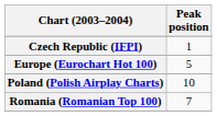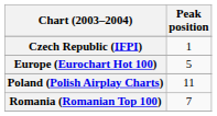 <table class="wikitable sortable plainrowheaders" style="text-align:center">
 <tr>
 <th scope="col">Chart (2003–2004)</th>
 <th scope="col">Peak<br>position</th>
 </tr>
 <tr>
 </tr>
 <tr>
 </tr>
 <tr>
 </tr>
 <tr>
 </tr>
 <tr>
 <th scope="row">Czech Republic (<a href='#'>IFPI</a>)</th>
 <td>1</td>
 </tr>
 <tr>
 </tr>
 <tr>
 <th scope="row">Europe (<a href='#'>Eurochart Hot 100</a>)</th>
 <td>5</td>
 </tr>
 <tr>
 </tr>
 <tr>
 </tr>
 <tr>
 </tr>
 <tr>
 </tr>
 <tr>
 </tr>
 <tr>
 </tr>
 <tr>
 </tr>
 <tr>
 </tr>
 <tr>
 </tr>
 <tr>
 <th scope="row">Poland (<a href='#'>Polish Airplay Charts</a>)</th>
-<td>10</td>
+<td>11</td>
 </tr>
 <tr>
 <th scope="row">Romania (<a href='#'>Romanian Top 100</a>)</th>
 <td>7</td>
 </tr>
 <tr>
 </tr>
 <tr>
 </tr>
 <tr>
 </tr>
 <tr>
 </tr>
 <tr>
 </tr>
 <tr>
 </tr>
 <tr>
 </tr>
 <tr>
 </tr>
 <tr>
 </tr>
 </table>
